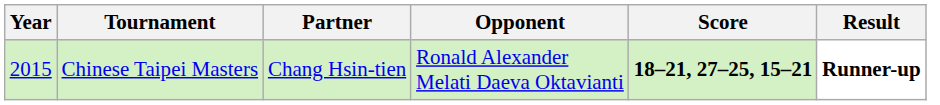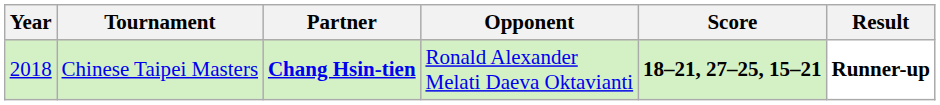 <table class="sortable wikitable" style="font-size: 90%;">
 <tr>
 <th>Year</th>
 <th>Tournament</th>
 <th>Partner</th>
 <th>Opponent</th>
 <th>Score</th>
 <th>Result</th>
 </tr>
 <tr style="background:#D4F1C5">
-<td align="center"><a href='#'>2015</a></td>
+<td align="center"><a href='#'>2018</a></td>
 <td align="left"><a href='#'>Chinese Taipei Masters</a></td>
-<td align="left"> <a href='#'>Chang Hsin-tien</a></td>
+<td align="left"><strong> <a href='#'>Chang Hsin-tien</a></strong></td>
 <td align="left"> <a href='#'>Ronald Alexander</a><br> <a href='#'>Melati Daeva Oktavianti</a></td>
 <td align="left"><strong>18–21, 27–25, 15–21</strong></td>
 <td style="text-align:left; background:white"> <strong>Runner-up</strong></td>
 </tr>
 </table>
